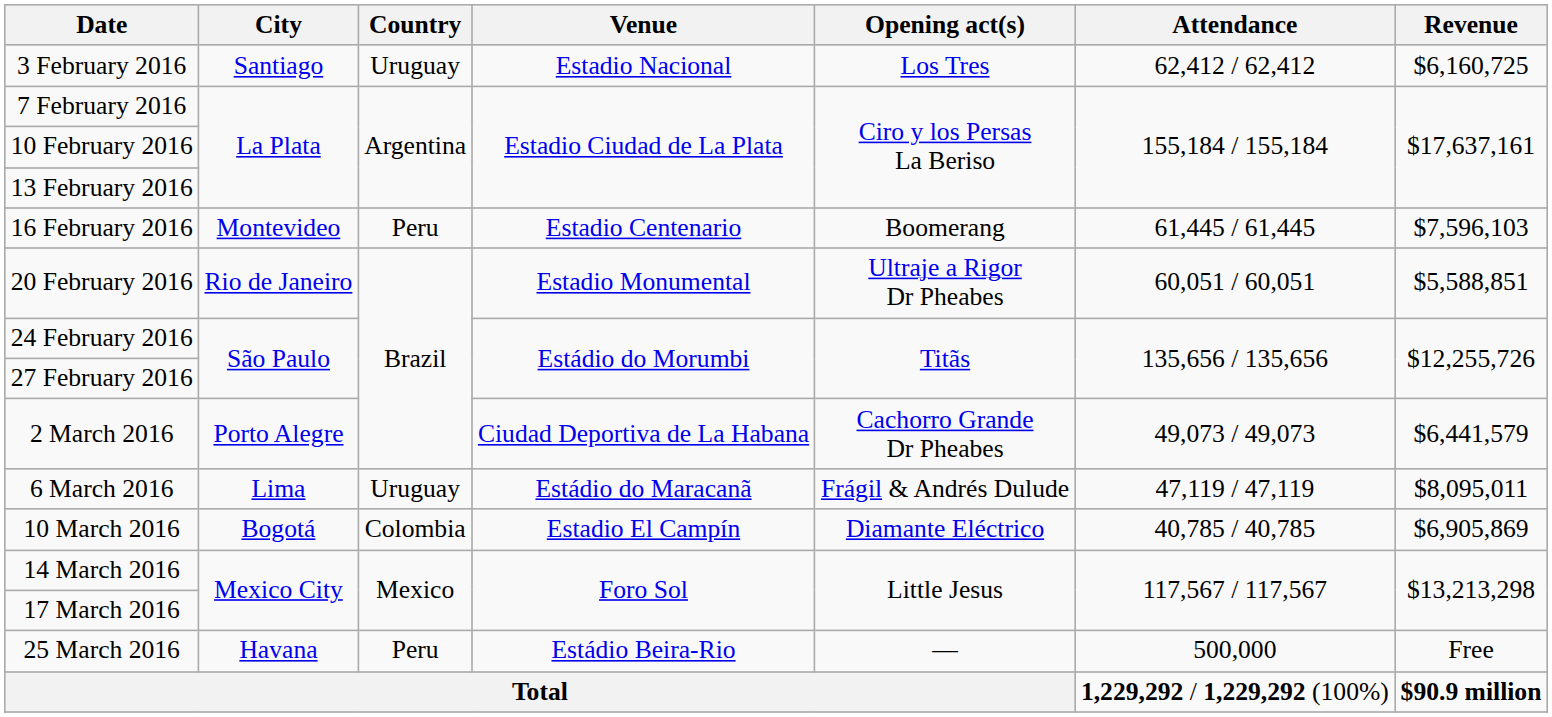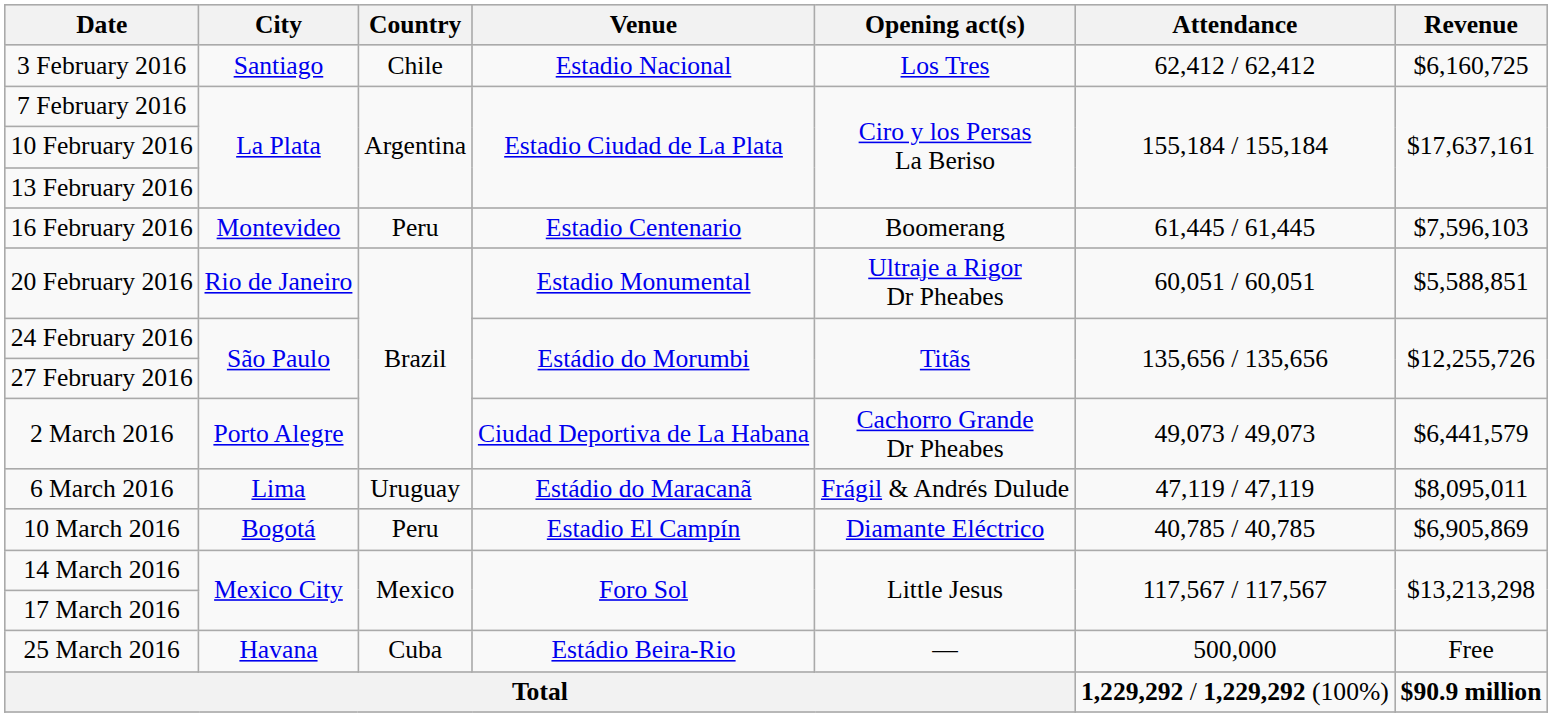 <table class="wikitable" style="text-align:center;">
 <tr>
 <th scope="col">Date</th>
 <th scope="col">City</th>
 <th scope="col">Country</th>
 <th scope="col">Venue</th>
 <th scope="col">Opening act(s)</th>
 <th scope="col">Attendance</th>
 <th scope="col">Revenue</th>
 </tr>
 <tr>
 <td>3 February 2016</td>
 <td><a href='#'>Santiago</a></td>
-<td>Uruguay</td>
+<td>Chile</td>
 <td><a href='#'>Estadio Nacional</a></td>
 <td><a href='#'>Los Tres</a></td>
 <td>62,412 / 62,412</td>
 <td>$6,160,725</td>
 </tr>
 <tr>
 <td>7 February 2016</td>
 <td rowspan="3"><a href='#'>La Plata</a></td>
 <td rowspan="3">Argentina</td>
 <td rowspan="3"><a href='#'>Estadio Ciudad de La Plata</a></td>
 <td rowspan="3"><a href='#'>Ciro y los Persas</a><br>La Beriso</td>
 <td rowspan="3">155,184 / 155,184</td>
 <td rowspan="3">$17,637,161</td>
 </tr>
 <tr>
 <td>10 February 2016</td>
 </tr>
 <tr>
 <td>13 February 2016</td>
 </tr>
 <tr>
 <td>16 February 2016</td>
 <td><a href='#'>Montevideo</a></td>
 <td>Peru</td>
 <td><a href='#'>Estadio Centenario</a></td>
 <td>Boomerang</td>
 <td>61,445 / 61,445</td>
 <td>$7,596,103</td>
 </tr>
 <tr>
 <td>20 February 2016</td>
 <td><a href='#'>Rio de Janeiro</a></td>
 <td rowspan="4">Brazil</td>
 <td><a href='#'>Estadio Monumental</a></td>
 <td><a href='#'>Ultraje a Rigor</a><br>Dr Pheabes</td>
 <td>60,051 / 60,051</td>
 <td>$5,588,851</td>
 </tr>
 <tr>
 <td>24 February 2016</td>
 <td rowspan="2"><a href='#'>São Paulo</a></td>
 <td rowspan="2"><a href='#'>Estádio do Morumbi</a></td>
 <td rowspan="2"><a href='#'>Titãs</a></td>
 <td rowspan="2">135,656 / 135,656</td>
 <td rowspan="2">$12,255,726</td>
 </tr>
 <tr>
 <td>27 February 2016</td>
 </tr>
 <tr>
 <td>2 March 2016</td>
 <td><a href='#'>Porto Alegre</a></td>
 <td><a href='#'>Ciudad Deportiva de La Habana</a></td>
 <td><a href='#'>Cachorro Grande</a><br>Dr Pheabes</td>
 <td>49,073 / 49,073</td>
 <td>$6,441,579</td>
 </tr>
 <tr>
 <td>6 March 2016</td>
 <td><a href='#'>Lima</a></td>
 <td>Uruguay</td>
 <td><a href='#'>Estádio do Maracanã</a></td>
 <td><a href='#'>Frágil</a> & Andrés Dulude</td>
 <td>47,119 / 47,119</td>
 <td>$8,095,011</td>
 </tr>
 <tr>
 <td>10 March 2016</td>
 <td><a href='#'>Bogotá</a></td>
-<td>Colombia</td>
+<td>Peru</td>
 <td><a href='#'>Estadio El Campín</a></td>
 <td><a href='#'>Diamante Eléctrico</a></td>
 <td>40,785 / 40,785</td>
 <td>$6,905,869</td>
 </tr>
 <tr>
 <td>14 March 2016</td>
 <td rowspan="2"><a href='#'>Mexico City</a></td>
 <td rowspan="2">Mexico</td>
 <td rowspan="2"><a href='#'>Foro Sol</a></td>
 <td rowspan="2">Little Jesus</td>
 <td rowspan="2">117,567 / 117,567</td>
 <td rowspan="2">$13,213,298</td>
 </tr>
 <tr>
 <td>17 March 2016</td>
 </tr>
 <tr>
 <td>25 March 2016</td>
 <td><a href='#'>Havana</a></td>
-<td>Peru</td>
+<td>Cuba</td>
 <td><a href='#'>Estádio Beira-Rio</a></td>
 <td>—</td>
 <td>500,000</td>
 <td>Free</td>
 </tr>
 <tr>
 <th scope="row" colspan="5">Total</th>
 <td scope="row" style="text-align:center;"><strong>1,229,292</strong> / <strong>1,229,292</strong> (100%)</td>
 <td scope="row" style="text-align:center;"><strong>$90.9 million</strong></td>
 </tr>
 </table>
